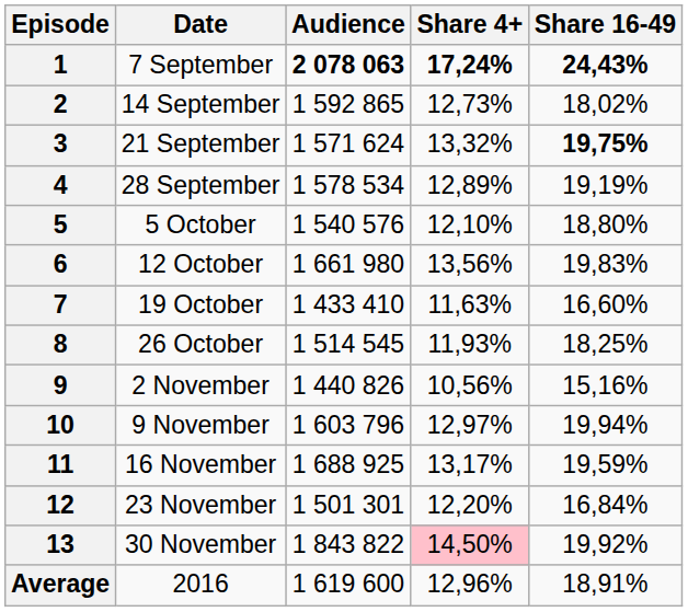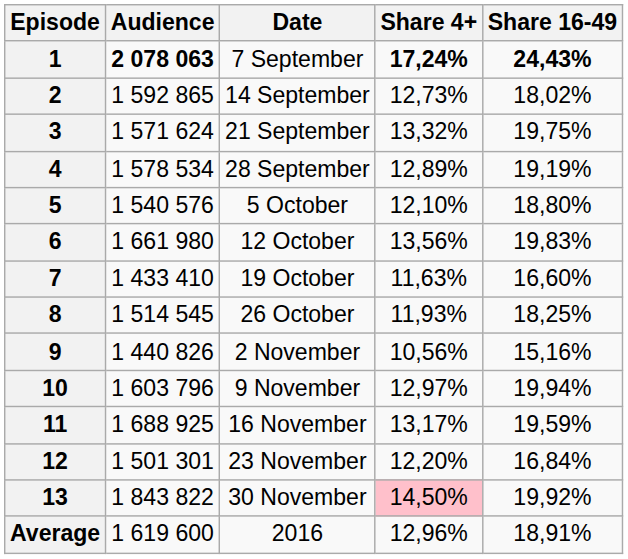 <table class="wikitable sortable" style="text-align:center">
 <tr>
 <th>Episode</th>
+<th>Audience</th>
 <th>Date</th>
-<th>Audience</th>
 <th>Share 4+</th>
 <th>Share 16-49</th>
 </tr>
 <tr>
 <th scope="row">1</th>
+<td><strong>2 078 063</strong></td>
 <td>7 September</td>
-<td><strong>2 078 063</strong></td>
 <td><strong>17,24%</strong></td>
 <td><strong>24,43%</strong></td>
 </tr>
 <tr>
 <th scope="row">2</th>
+<td>1 592 865</td>
 <td>14 September</td>
-<td>1 592 865</td>
 <td>12,73%</td>
 <td>18,02%</td>
 </tr>
 <tr>
 <th scope="row">3</th>
+<td>1 571 624</td>
 <td>21 September</td>
-<td>1 571 624</td>
 <td>13,32%</td>
-<td><strong>19,75%</strong></td>
+<td>19,75%</td>
 </tr>
 <tr>
 <th scope="row">4</th>
+<td>1 578 534</td>
 <td>28 September</td>
-<td>1 578 534</td>
 <td>12,89%</td>
 <td>19,19%</td>
 </tr>
 <tr>
 <th scope="row">5</th>
+<td>1 540 576</td>
 <td>5 October</td>
-<td>1 540 576</td>
 <td>12,10%</td>
 <td>18,80%</td>
 </tr>
 <tr>
 <th scope="row">6</th>
+<td>1 661 980</td>
 <td>12 October</td>
-<td>1 661 980</td>
 <td>13,56%</td>
 <td>19,83%</td>
 </tr>
 <tr>
 <th scope="row">7</th>
+<td>1 433 410</td>
 <td>19 October</td>
-<td>1 433 410</td>
 <td>11,63%</td>
 <td>16,60%</td>
 </tr>
 <tr>
 <th scope="row">8</th>
+<td>1 514 545</td>
 <td>26 October</td>
-<td>1 514 545</td>
 <td>11,93%</td>
 <td>18,25%</td>
 </tr>
 <tr>
 <th scope="row">9</th>
+<td>1 440 826</td>
 <td>2 November</td>
-<td>1 440 826</td>
 <td>10,56%</td>
 <td>15,16%</td>
 </tr>
 <tr>
 <th scope="row">10</th>
+<td>1 603 796</td>
 <td>9 November</td>
-<td>1 603 796</td>
 <td>12,97%</td>
 <td>19,94%</td>
 </tr>
 <tr>
 <th scope="row">11</th>
+<td>1 688 925</td>
 <td>16 November</td>
-<td>1 688 925</td>
 <td>13,17%</td>
 <td>19,59%</td>
 </tr>
 <tr>
 <th scope="row">12</th>
+<td>1 501 301</td>
 <td>23 November</td>
-<td>1 501 301</td>
 <td>12,20%</td>
 <td>16,84%</td>
 </tr>
 <tr>
 <th scope="row">13</th>
+<td>1 843 822</td>
 <td>30 November</td>
-<td>1 843 822</td>
 <td style="background: pink;">14,50%</td>
 <td>19,92%</td>
 </tr>
 <tr>
 <th scope="row">Average</th>
+<td>1 619 600</td>
 <td>2016</td>
-<td>1 619 600</td>
 <td>12,96%</td>
 <td>18,91%</td>
 </tr>
 </table>
